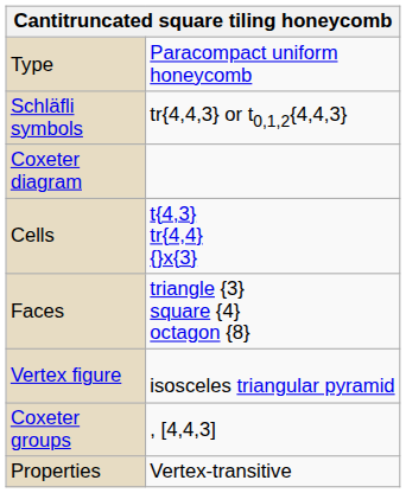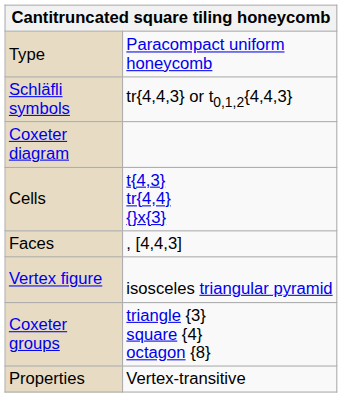 <table class="wikitable" align="right" style="margin-left:10px" width="320">
 <tr>
 <th bgcolor=#e7dcc3 colspan=2>Cantitruncated square tiling honeycomb</th>
 </tr>
 <tr>
 <td bgcolor=#e7dcc3>Type</td>
 <td><a href='#'>Paracompact uniform honeycomb</a></td>
 </tr>
 <tr>
 <td bgcolor=#e7dcc3><a href='#'>Schläfli symbols</a></td>
 <td>tr{4,4,3} or t<sub>0,1,2</sub>{4,4,3}</td>
 </tr>
 <tr>
 <td bgcolor=#e7dcc3><a href='#'>Coxeter diagram</a></td>
 <td></td>
 </tr>
 <tr>
 <td bgcolor=#e7dcc3>Cells</td>
 <td><a href='#'>t{4,3}</a> <br><a href='#'>tr{4,4}</a><br><a href='#'>{}x{3}</a> </td>
 </tr>
 <tr>
 <td bgcolor=#e7dcc3>Faces</td>
-<td><a href='#'>triangle</a> {3}<br><a href='#'>square</a> {4}<br><a href='#'>octagon</a> {8}</td>
+<td>, [4,4,3]</td>
 </tr>
 <tr>
 <td bgcolor=#e7dcc3><a href='#'>Vertex figure</a></td>
 <td><br>isosceles <a href='#'>triangular pyramid</a></td>
 </tr>
 <tr>
 <td bgcolor=#e7dcc3><a href='#'>Coxeter groups</a></td>
-<td>, [4,4,3]</td>
+<td><a href='#'>triangle</a> {3}<br><a href='#'>square</a> {4}<br><a href='#'>octagon</a> {8}</td>
 </tr>
 <tr>
 <td bgcolor=#e7dcc3>Properties</td>
 <td>Vertex-transitive</td>
 </tr>
 </table>
